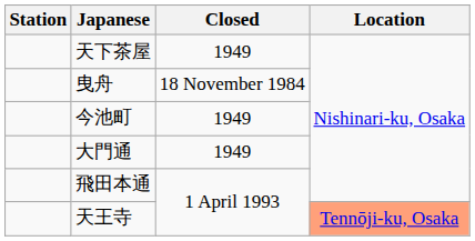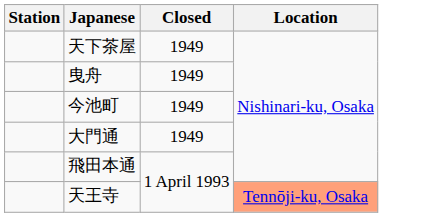 <table class="wikitable">
 <tr style="text-align:center;">
 <th>Station</th>
 <th>Japanese</th>
 <th>Closed</th>
 <th>Location</th>
 </tr>
 <tr style="text-align:center;">
 <td style="text-align: left; "></td>
 <td style="text-align: left; ">天下茶屋</td>
 <td>1949</td>
 <td rowspan="5"><a href='#'>Nishinari-ku, Osaka</a></td>
 </tr>
 <tr style="text-align:center;">
 <td style="text-align: left; "></td>
 <td style="text-align: left; ">曳舟</td>
-<td>18 November 1984</td>
+<td>1949</td>
 </tr>
 <tr style="text-align:center;">
 <td style="text-align: left; "></td>
 <td style="text-align: left; ">今池町</td>
 <td>1949</td>
 </tr>
 <tr style="text-align:center;">
 <td style="text-align: left; "></td>
 <td style="text-align: left; ">大門通</td>
 <td>1949</td>
 </tr>
 <tr style="text-align:center;">
 <td style="text-align: left; "></td>
 <td style="text-align: left; ">飛田本通</td>
 <td rowspan="2">1 April 1993</td>
 </tr>
 <tr style="text-align:center;">
 <td style="text-align: left; "></td>
 <td style="text-align: left; ">天王寺</td>
 <td style="background: lightsalmon;"><a href='#'>Tennōji-ku, Osaka</a></td>
 </tr>
 </table>
